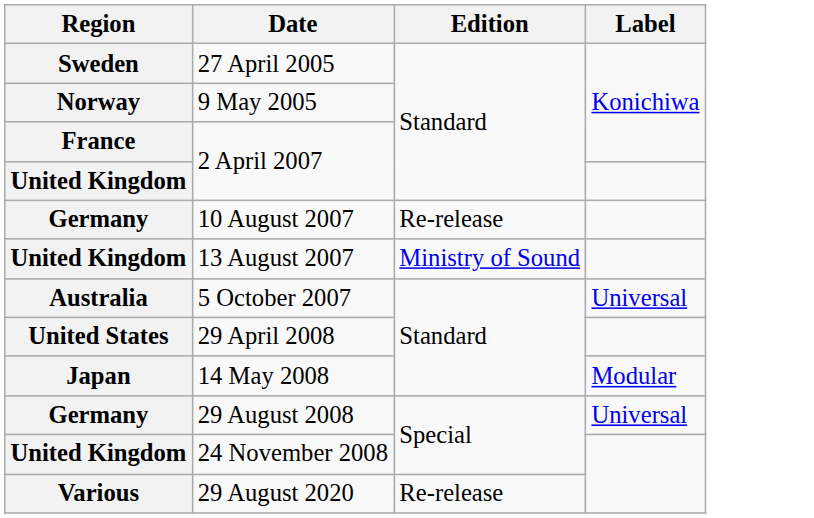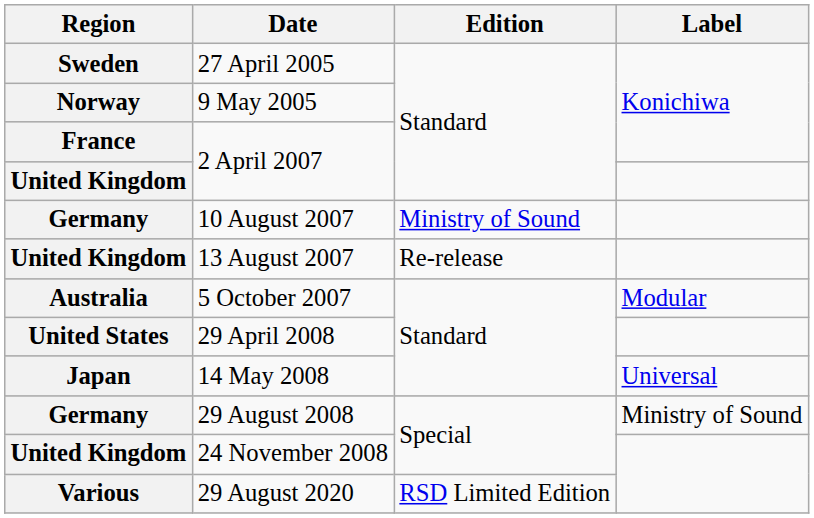 <table class="wikitable plainrowheaders">
 <tr>
 <th scope="col">Region</th>
 <th scope="col">Date</th>
 <th scope="col">Edition</th>
 <th scope="col">Label</th>
 </tr>
 <tr>
 <th scope="row">Sweden</th>
 <td>27 April 2005</td>
 <td rowspan="4">Standard</td>
 <td rowspan="3"><a href='#'>Konichiwa</a></td>
 </tr>
 <tr>
 <th scope="row">Norway</th>
 <td>9 May 2005</td>
 </tr>
 <tr>
 <th scope="row">France</th>
 <td rowspan="2">2 April 2007</td>
 </tr>
 <tr>
 <th scope="row">United Kingdom</th>
 <td></td>
 </tr>
 <tr>
 <th scope="row">Germany</th>
 <td>10 August 2007</td>
-<td>Re-release</td>
+<td><a href='#'>Ministry of Sound</a></td>
 </tr>
 <tr>
 <th scope="row">United Kingdom</th>
 <td>13 August 2007</td>
-<td><a href='#'>Ministry of Sound</a></td>
+<td>Re-release</td>
 <td></td>
 </tr>
 <tr>
 <th scope="row">Australia</th>
 <td>5 October 2007</td>
 <td rowspan="3">Standard</td>
-<td><a href='#'>Universal</a></td>
+<td><a href='#'>Modular</a></td>
 </tr>
 <tr>
 <th scope="row">United States</th>
 <td>29 April 2008</td>
 <td></td>
 </tr>
 <tr>
 <th scope="row">Japan</th>
 <td>14 May 2008</td>
-<td><a href='#'>Modular</a></td>
+<td><a href='#'>Universal</a></td>
 </tr>
 <tr>
 <th scope="row">Germany</th>
 <td>29 August 2008</td>
 <td rowspan="2">Special</td>
-<td><a href='#'>Universal</a></td>
+<td>Ministry of Sound</td>
 </tr>
 <tr>
 <th scope="row">United Kingdom</th>
 <td>24 November 2008</td>
 <td rowspan="2"></td>
 </tr>
 <tr>
 <th scope="row">Various</th>
 <td>29 August 2020</td>
-<td>Re-release</td>
+<td><a href='#'>RSD</a> Limited Edition</td>
 </tr>
 </table>
